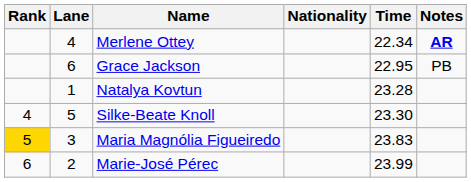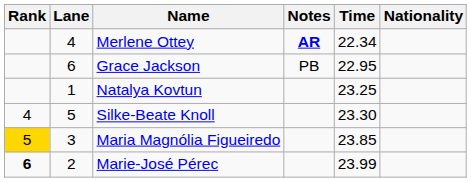 <table class="wikitable sortable" style="text-align:center">
 <tr>
 <th>Rank</th>
 <th>Lane</th>
 <th>Name</th>
+<th>Notes</th>
+<th>Time</th>
 <th>Nationality</th>
-<th>Time</th>
-<th>Notes</th>
 </tr>
 <tr>
 <td></td>
 <td>4</td>
 <td align="left"><a href='#'>Merlene Ottey</a></td>
+<td><strong><a href='#'>AR</a></strong></td>
+<td>22.34</td>
 <td align=left></td>
-<td>22.34</td>
-<td><strong><a href='#'>AR</a></strong></td>
 </tr>
 <tr>
 <td></td>
 <td>6</td>
 <td align="left"><a href='#'>Grace Jackson</a></td>
+<td>PB</td>
+<td>22.95</td>
 <td align=left></td>
-<td>22.95</td>
-<td>PB</td>
 </tr>
 <tr>
 <td></td>
 <td>1</td>
 <td align="left"><a href='#'>Natalya Kovtun</a></td>
+<td></td>
+<td>23.25</td>
 <td align=left></td>
-<td>23.28</td>
-<td></td>
 </tr>
 <tr>
 <td>4</td>
 <td>5</td>
 <td align="left"><a href='#'>Silke-Beate Knoll</a></td>
+<td></td>
+<td>23.30</td>
 <td align=left></td>
-<td>23.30</td>
-<td></td>
 </tr>
 <tr>
 <td style="background: gold;">5</td>
 <td>3</td>
 <td align="left"><a href='#'>Maria Magnólia Figueiredo</a></td>
+<td></td>
+<td>23.85</td>
 <td align=left></td>
-<td>23.83</td>
-<td></td>
 </tr>
 <tr>
-<td>6</td>
+<td><strong>6</strong></td>
 <td>2</td>
 <td align="left"><a href='#'>Marie-José Pérec</a></td>
+<td></td>
+<td>23.99</td>
 <td align=left></td>
-<td>23.99</td>
-<td></td>
 </tr>
 </table>
